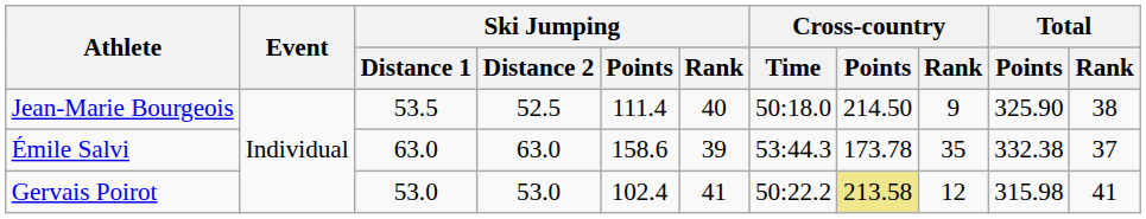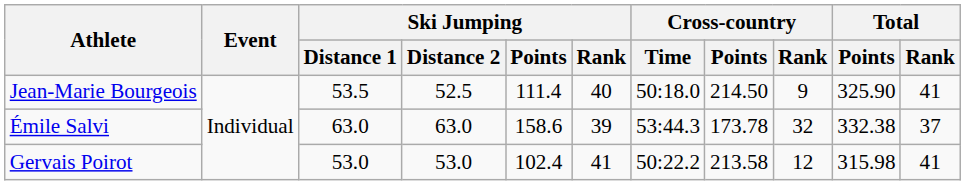 <table class="wikitable" style="font-size:90%">
 <tr>
 <th rowspan="2">Athlete</th>
 <th rowspan="2">Event</th>
 <th colspan="4">Ski Jumping</th>
 <th colspan="3">Cross-country</th>
 <th colspan="2">Total</th>
 </tr>
 <tr>
 <th>Distance 1</th>
 <th>Distance 2</th>
 <th>Points</th>
 <th>Rank</th>
 <th>Time</th>
 <th>Points</th>
 <th>Rank</th>
 <th>Points</th>
 <th>Rank</th>
 </tr>
 <tr>
 <td><a href='#'>Jean-Marie Bourgeois</a></td>
 <td rowspan="3">Individual</td>
 <td align="center">53.5</td>
 <td align="center">52.5</td>
 <td align="center">111.4</td>
 <td align="center">40</td>
 <td align="center">50:18.0</td>
 <td align="center">214.50</td>
 <td align="center">9</td>
 <td align="center">325.90</td>
-<td align="center">38</td>
+<td align="center">41</td>
 </tr>
 <tr>
 <td><a href='#'>Émile Salvi</a></td>
 <td align="center">63.0</td>
 <td align="center">63.0</td>
 <td align="center">158.6</td>
 <td align="center">39</td>
 <td align="center">53:44.3</td>
 <td align="center">173.78</td>
-<td align="center">35</td>
+<td align="center">32</td>
 <td align="center">332.38</td>
 <td align="center">37</td>
 </tr>
 <tr>
 <td><a href='#'>Gervais Poirot</a></td>
 <td align="center">53.0</td>
 <td align="center">53.0</td>
 <td align="center">102.4</td>
 <td align="center">41</td>
 <td align="center">50:22.2</td>
-<td align="center" style="background: khaki;">213.58</td>
+<td align="center">213.58</td>
 <td align="center">12</td>
 <td align="center">315.98</td>
 <td align="center">41</td>
 </tr>
 </table>
